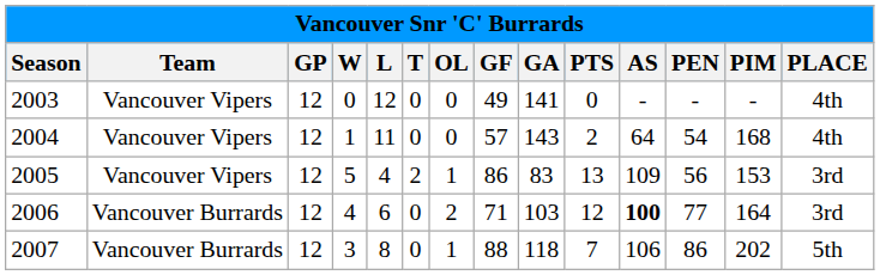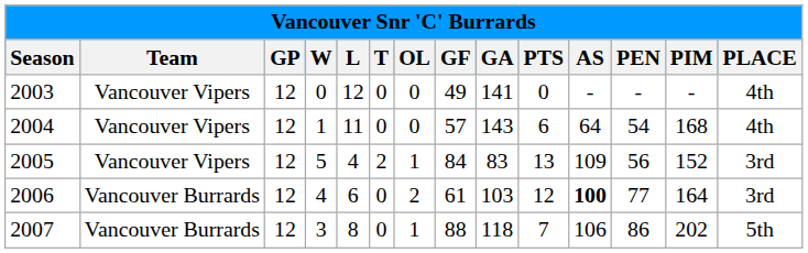 <table class="wikitable">
 <tr bgcolor="#0099FF">
 <td colspan="14" align="center"><strong>Vancouver Snr 'C' Burrards</strong></td>
 </tr>
 <tr bgcolor="0099FF">
 <th>Season</th>
 <th>Team</th>
 <th>GP</th>
 <th>W</th>
 <th>L</th>
 <th>T</th>
 <th>OL</th>
 <th>GF</th>
 <th>GA</th>
 <th>PTS</th>
 <th>AS</th>
 <th>PEN</th>
 <th>PIM</th>
 <th>PLACE</th>
 </tr>
 <tr align="center" bgcolor="#ffffff">
 <td align="left">2003</td>
 <td>Vancouver Vipers</td>
 <td>12</td>
 <td>0</td>
 <td>12</td>
 <td>0</td>
 <td>0</td>
 <td>49</td>
 <td>141</td>
 <td>0</td>
 <td>-</td>
 <td>-</td>
 <td>-</td>
 <td>4th</td>
 </tr>
 <tr align="center" bgcolor="#ffffff">
 <td align="left">2004</td>
 <td>Vancouver Vipers</td>
 <td>12</td>
 <td>1</td>
 <td>11</td>
 <td>0</td>
 <td>0</td>
 <td>57</td>
 <td>143</td>
-<td>2</td>
+<td>6</td>
 <td>64</td>
 <td>54</td>
 <td>168</td>
 <td>4th</td>
 </tr>
 <tr align="center" bgcolor="#ffffff">
 <td align="left">2005</td>
 <td>Vancouver Vipers</td>
 <td>12</td>
 <td>5</td>
 <td>4</td>
 <td>2</td>
 <td>1</td>
-<td>86</td>
+<td>84</td>
 <td>83</td>
 <td>13</td>
 <td>109</td>
 <td>56</td>
-<td>153</td>
+<td>152</td>
 <td>3rd</td>
 </tr>
 <tr align="center" bgcolor="#ffffff">
 <td align="left">2006</td>
 <td>Vancouver Burrards</td>
 <td>12</td>
 <td>4</td>
 <td>6</td>
 <td>0</td>
 <td>2</td>
-<td>71</td>
+<td>61</td>
 <td>103</td>
 <td>12</td>
 <td><strong>100</strong></td>
 <td>77</td>
 <td>164</td>
 <td>3rd</td>
 </tr>
 <tr align="center" bgcolor="#ffffff">
 <td align="left">2007</td>
 <td>Vancouver Burrards</td>
 <td>12</td>
 <td>3</td>
 <td>8</td>
 <td>0</td>
 <td>1</td>
 <td>88</td>
 <td>118</td>
 <td>7</td>
 <td>106</td>
 <td>86</td>
 <td>202</td>
 <td>5th</td>
 </tr>
 </table>
